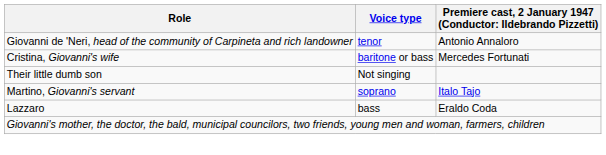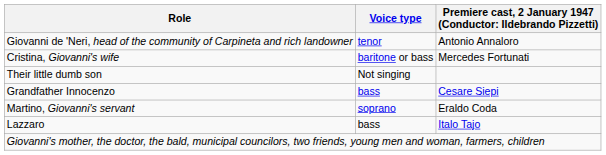 <table class="wikitable">
 <tr>
 <th>Role</th>
 <th><a href='#'>Voice type</a></th>
 <th>Premiere cast, 2 January 1947<br>(Conductor: Ildebrando Pizzetti)</th>
 </tr>
 <tr>
 <td>Giovanni de 'Neri, <em>head of the community of Carpineta and rich landowner</em></td>
 <td><a href='#'>tenor</a></td>
 <td>Antonio Annaloro</td>
 </tr>
 <tr>
 <td>Cristina, <em>Giovanni's wife</em></td>
 <td><a href='#'>baritone</a> or bass</td>
 <td>Mercedes Fortunati</td>
 </tr>
 <tr>
 <td>Their little dumb son</td>
 <td>Not singing</td>
 <td></td>
 </tr>
 <tr>
+<td>Grandfather Innocenzo</td>
+<td><a href='#'>bass</a></td>
+<td><a href='#'>Cesare Siepi</a></td>
+</tr>
+<tr>
 <td>Martino, <em>Giovanni's servant</em></td>
 <td><a href='#'>soprano</a></td>
-<td><a href='#'>Italo Tajo</a></td>
+<td>Eraldo Coda</td>
 </tr>
 <tr>
 <td>Lazzaro</td>
 <td>bass</td>
-<td>Eraldo Coda</td>
+<td><a href='#'>Italo Tajo</a></td>
 </tr>
 <tr>
 <td colspan="3"><em>Giovanni's mother, the doctor, the bald, municipal councilors, two friends, young men and woman, farmers, children</em></td>
 </tr>
 </table>
